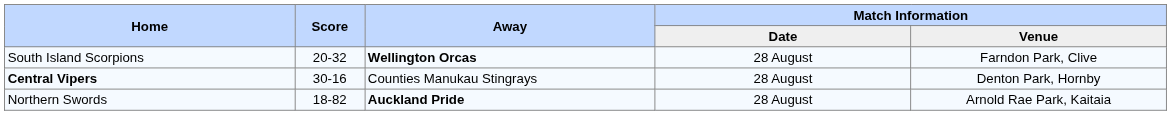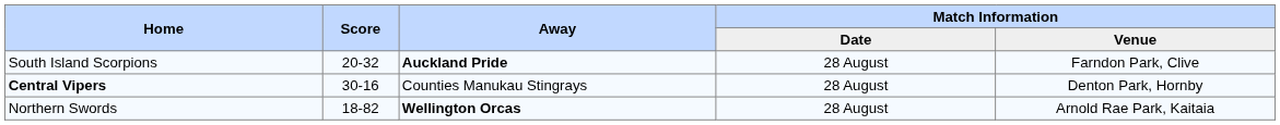 <table border=1 style="border-collapse:collapse; font-size:90%; text-align:center;" cellpadding=3 cellspacing=0 width=100%>
 <tr bgcolor=#C1D8FF>
 <th rowspan=2 width=25%>Home</th>
 <th rowspan=2 width=6%>Score</th>
 <th rowspan=2 width=25%>Away</th>
 <th colspan=6>Match Information</th>
 </tr>
 <tr bgcolor=#EFEFEF>
 <th width=22%>Date</th>
 <th width=22%>Venue</th>
 </tr>
 <tr bgcolor=#F5FAFF>
 <td align=left>South Island Scorpions</td>
 <td>20-32</td>
-<td align=left><strong>Wellington Orcas</strong></td>
+<td align=left><strong>Auckland Pride</strong></td>
 <td>28 August</td>
 <td>Farndon Park, Clive</td>
 </tr>
 <tr bgcolor=#F5FAFF>
 <td align=left><strong>Central Vipers</strong></td>
 <td>30-16</td>
 <td align=left>Counties Manukau Stingrays</td>
 <td>28 August</td>
 <td>Denton Park, Hornby</td>
 </tr>
 <tr bgcolor=#F5FAFF>
 <td align=left>Northern Swords</td>
 <td>18-82</td>
-<td align=left><strong>Auckland Pride</strong></td>
+<td align=left><strong>Wellington Orcas</strong></td>
 <td>28 August</td>
 <td>Arnold Rae Park, Kaitaia</td>
 </tr>
 </table>
